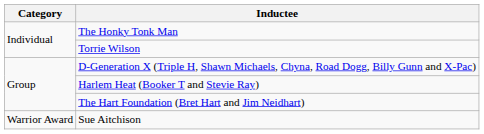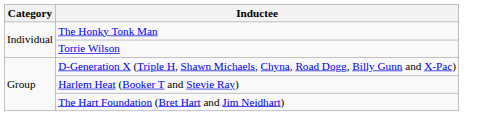 <table class="wikitable">
 <tr>
 <th>Category</th>
 <th>Inductee</th>
 </tr>
 <tr>
 <td rowspan="2">Individual</td>
 <td><a href='#'>The Honky Tonk Man</a></td>
 </tr>
 <tr>
 <td><a href='#'>Torrie Wilson</a></td>
 </tr>
 <tr>
 <td rowspan="3">Group</td>
 <td><a href='#'>D-Generation X</a> (<a href='#'>Triple H</a>, <a href='#'>Shawn Michaels</a>, <a href='#'>Chyna</a>, <a href='#'>Road Dogg</a>, <a href='#'>Billy Gunn</a> and <a href='#'>X-Pac</a>)</td>
 </tr>
 <tr>
 <td><a href='#'>Harlem Heat</a> (<a href='#'>Booker T</a> and <a href='#'>Stevie Ray</a>)</td>
 </tr>
 <tr>
 <td><a href='#'>The Hart Foundation</a> (<a href='#'>Bret Hart</a> and <a href='#'>Jim Neidhart</a>)</td>
 </tr>
-<tr>
-<td>Warrior Award</td>
-<td>Sue Aitchison</td>
-</tr>
 </table>
